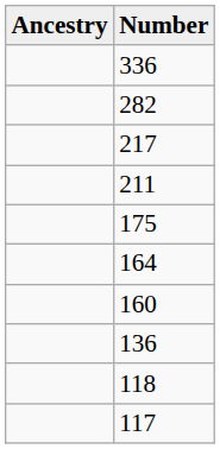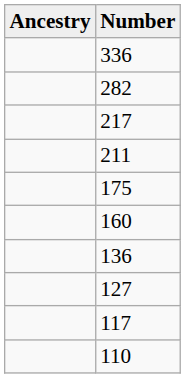 <table style="float: center;" class="wikitable">
 <tr>
 <th style="background:#efefef;">Ancestry</th>
 <th style="background:#efefef;">Number</th>
 </tr>
 <tr>
 <td></td>
 <td>336</td>
 </tr>
 <tr>
 <td></td>
 <td>282</td>
 </tr>
 <tr>
 <td></td>
 <td>217</td>
 </tr>
 <tr>
 <td></td>
 <td>211</td>
 </tr>
 <tr>
 <td></td>
 <td>175</td>
 </tr>
 <tr>
 <td></td>
-<td>164</td>
-</tr>
-<tr>
-<td></td>
 <td>160</td>
 </tr>
 <tr>
 <td></td>
 <td>136</td>
 </tr>
 <tr>
 <td></td>
-<td>118</td>
+<td>127</td>
 </tr>
 <tr>
 <td></td>
 <td>117</td>
 </tr>
+<tr>
+<td></td>
+<td>110</td>
+</tr>
 </table>
